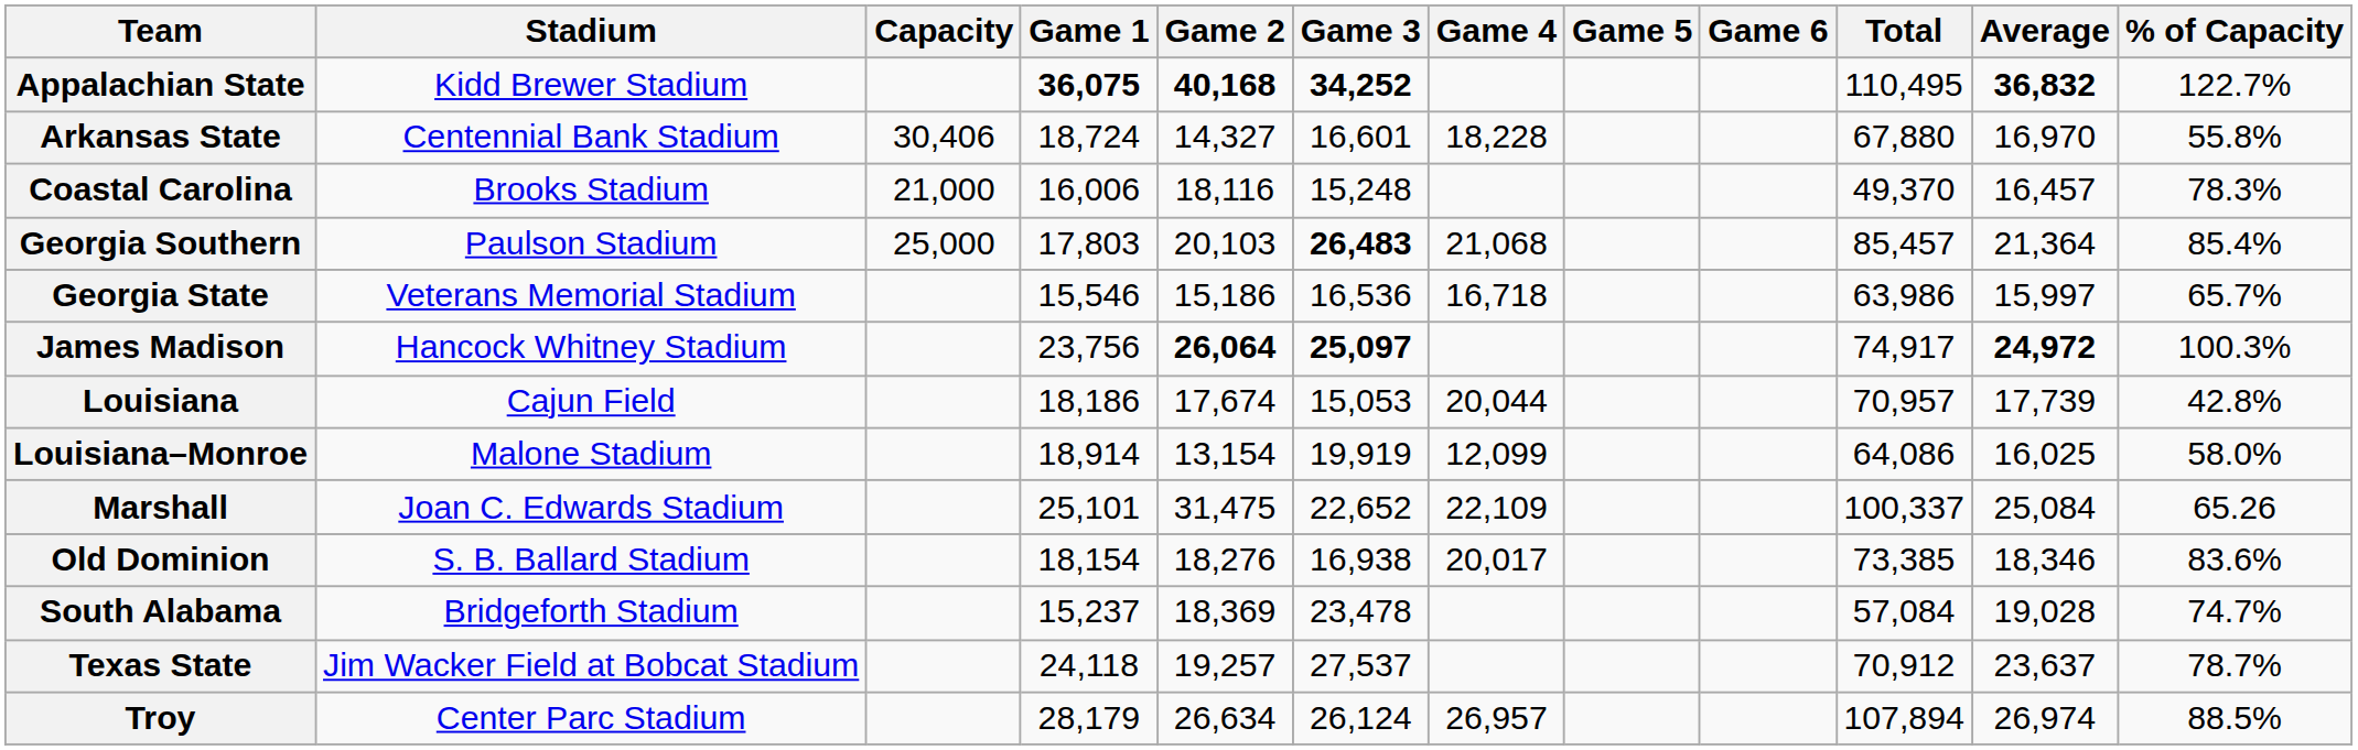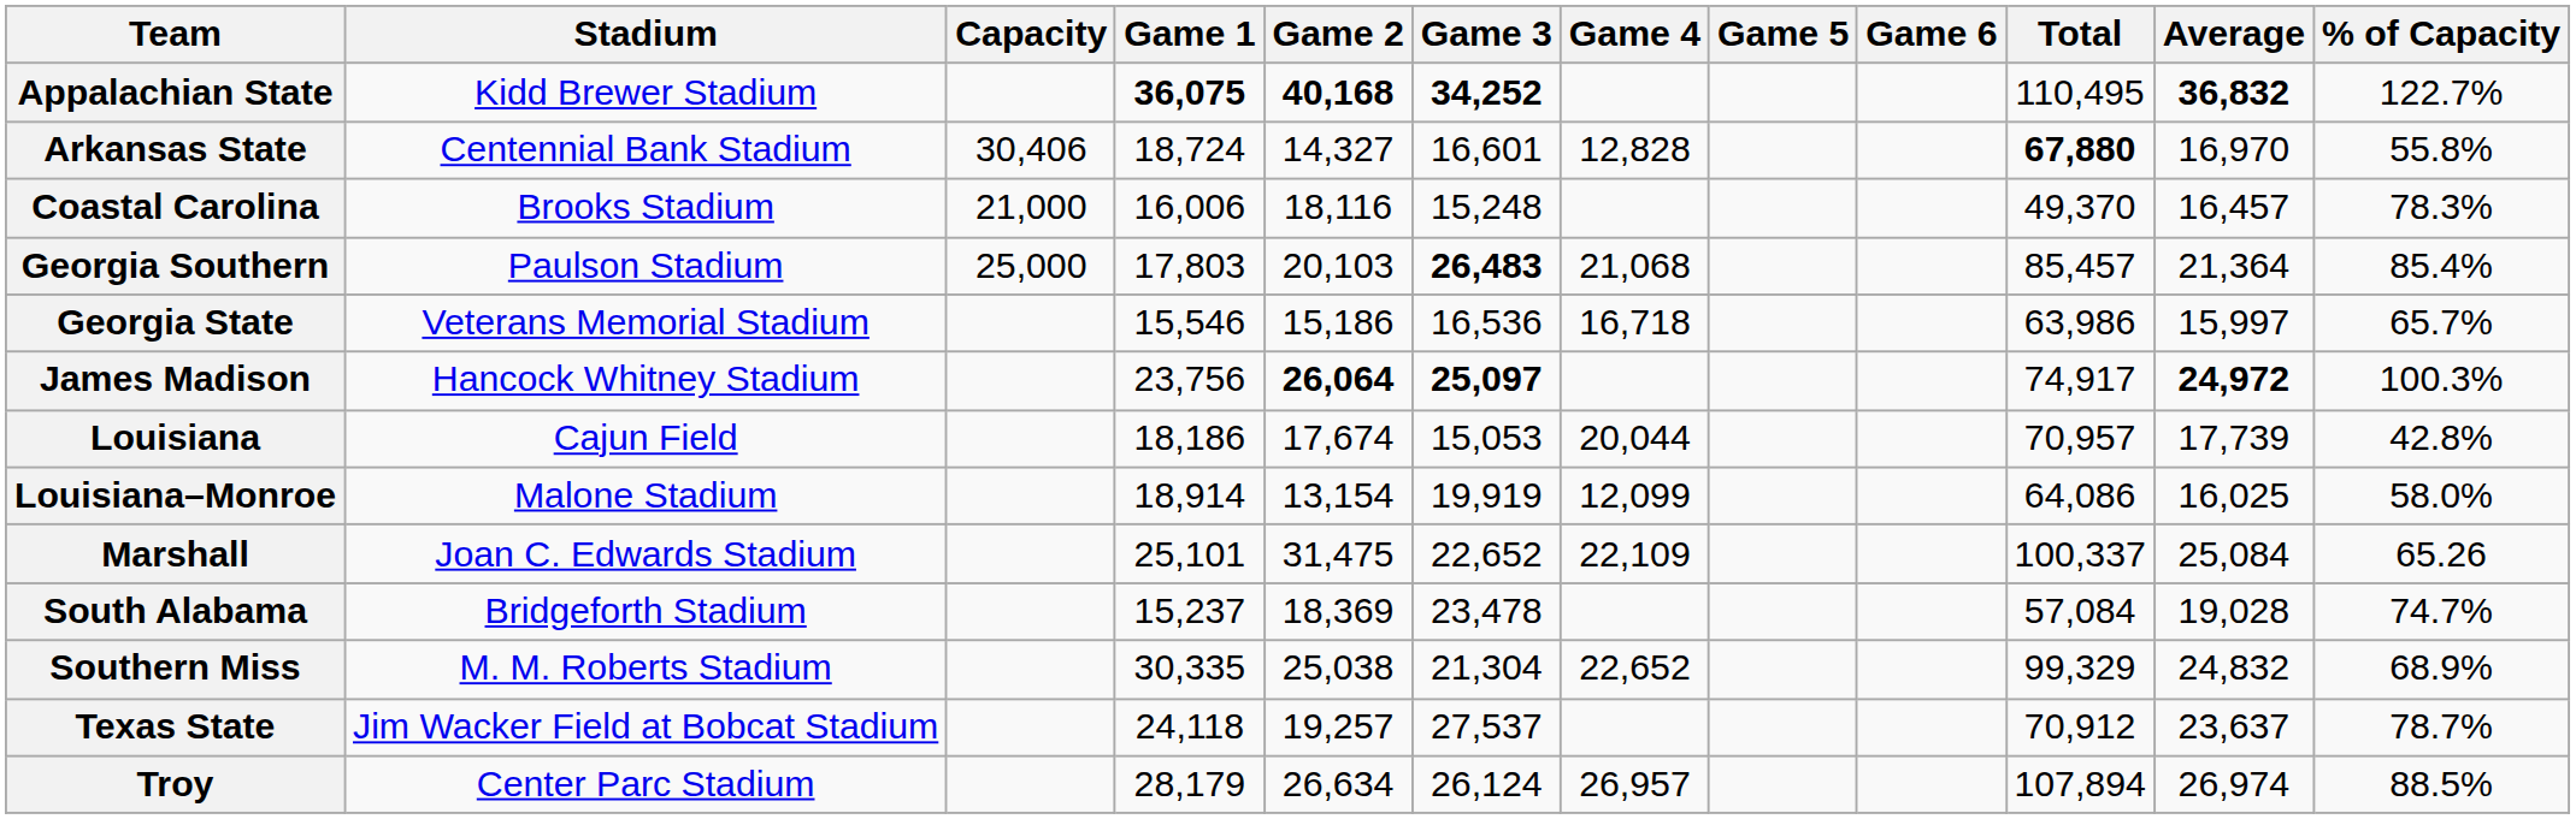 <table class="wikitable sortable" style="text-align:center;">
 <tr>
 <th>Team</th>
 <th>Stadium</th>
 <th>Capacity</th>
 <th>Game 1</th>
 <th>Game 2</th>
 <th>Game 3</th>
 <th>Game 4</th>
 <th>Game 5</th>
 <th>Game 6</th>
 <th>Total</th>
 <th>Average</th>
 <th>% of Capacity</th>
 </tr>
 <tr>
 <th style=>Appalachian State</th>
 <td><a href='#'>Kidd Brewer Stadium</a></td>
 <td></td>
 <td><strong>36,075</strong></td>
 <td><strong>40,168</strong></td>
 <td><strong>34,252</strong></td>
 <td></td>
 <td></td>
 <td></td>
 <td>110,495</td>
 <td><strong>36,832</strong></td>
 <td>122.7%</td>
 </tr>
 <tr>
 <th style=>Arkansas State</th>
 <td><a href='#'>Centennial Bank Stadium</a></td>
 <td>30,406</td>
 <td>18,724</td>
 <td>14,327</td>
 <td>16,601</td>
-<td>18,228</td>
+<td>12,828</td>
 <td></td>
 <td></td>
-<td>67,880</td>
+<td><strong>67,880</strong></td>
 <td>16,970</td>
 <td>55.8%</td>
 </tr>
 <tr>
 <th style=>Coastal Carolina</th>
 <td><a href='#'>Brooks Stadium</a></td>
 <td>21,000</td>
 <td>16,006</td>
 <td>18,116</td>
 <td>15,248</td>
 <td></td>
 <td></td>
 <td></td>
 <td>49,370</td>
 <td>16,457</td>
 <td>78.3%</td>
 </tr>
 <tr>
 <th style=>Georgia Southern</th>
 <td><a href='#'>Paulson Stadium</a></td>
 <td>25,000</td>
 <td>17,803</td>
 <td>20,103</td>
 <td><strong>26,483</strong></td>
 <td>21,068</td>
 <td></td>
 <td></td>
 <td>85,457</td>
 <td>21,364</td>
 <td>85.4%</td>
 </tr>
 <tr>
 <th style=>Georgia State</th>
 <td><a href='#'>Veterans Memorial Stadium</a></td>
 <td></td>
 <td>15,546</td>
 <td>15,186</td>
 <td>16,536</td>
 <td>16,718</td>
 <td></td>
 <td></td>
 <td>63,986</td>
 <td>15,997</td>
 <td>65.7%</td>
 </tr>
 <tr>
 <th style=>James Madison</th>
 <td><a href='#'>Hancock Whitney Stadium</a></td>
 <td></td>
 <td>23,756</td>
 <td><strong>26,064</strong></td>
 <td><strong>25,097</strong></td>
 <td></td>
 <td></td>
 <td></td>
 <td>74,917</td>
 <td><strong>24,972</strong></td>
 <td>100.3%</td>
 </tr>
 <tr>
 <th style=>Louisiana</th>
 <td><a href='#'>Cajun Field</a></td>
 <td></td>
 <td>18,186</td>
 <td>17,674</td>
 <td>15,053</td>
 <td>20,044</td>
 <td></td>
 <td></td>
 <td>70,957</td>
 <td>17,739</td>
 <td>42.8%</td>
 </tr>
 <tr>
 <th style=>Louisiana–Monroe</th>
 <td><a href='#'>Malone Stadium</a></td>
 <td></td>
 <td>18,914</td>
 <td>13,154</td>
 <td>19,919</td>
 <td>12,099</td>
 <td></td>
 <td></td>
 <td>64,086</td>
 <td>16,025</td>
 <td>58.0%</td>
 </tr>
 <tr>
 <th style=>Marshall</th>
 <td><a href='#'>Joan C. Edwards Stadium</a></td>
 <td></td>
 <td>25,101</td>
 <td>31,475</td>
 <td>22,652</td>
 <td>22,109</td>
 <td></td>
 <td></td>
 <td>100,337</td>
 <td>25,084</td>
 <td>65.26</td>
 </tr>
 <tr>
-<th style=>Old Dominion</th>
-<td><a href='#'>S. B. Ballard Stadium</a></td>
-<td></td>
-<td>18,154</td>
-<td>18,276</td>
-<td>16,938</td>
-<td>20,017</td>
-<td></td>
-<td></td>
-<td>73,385</td>
-<td>18,346</td>
-<td>83.6%</td>
-</tr>
-<tr>
 <th style=>South Alabama</th>
 <td><a href='#'>Bridgeforth Stadium</a></td>
 <td></td>
 <td>15,237</td>
 <td>18,369</td>
 <td>23,478</td>
 <td></td>
 <td></td>
 <td></td>
 <td>57,084</td>
 <td>19,028</td>
 <td>74.7%</td>
+</tr>
+<tr>
+<th style=>Southern Miss</th>
+<td><a href='#'>M. M. Roberts Stadium</a></td>
+<td></td>
+<td>30,335</td>
+<td>25,038</td>
+<td>21,304</td>
+<td>22,652</td>
+<td></td>
+<td></td>
+<td>99,329</td>
+<td>24,832</td>
+<td>68.9%</td>
 </tr>
 <tr>
 <th style=>Texas State</th>
 <td><a href='#'>Jim Wacker Field at Bobcat Stadium</a></td>
 <td></td>
 <td>24,118</td>
 <td>19,257</td>
 <td>27,537</td>
 <td></td>
 <td></td>
 <td></td>
 <td>70,912</td>
 <td>23,637</td>
 <td>78.7%</td>
 </tr>
 <tr>
 <th style=>Troy</th>
 <td><a href='#'>Center Parc Stadium</a></td>
 <td></td>
 <td>28,179</td>
 <td>26,634</td>
 <td>26,124</td>
 <td>26,957</td>
 <td></td>
 <td></td>
 <td>107,894</td>
 <td>26,974</td>
 <td>88.5%</td>
 </tr>
 </table>
